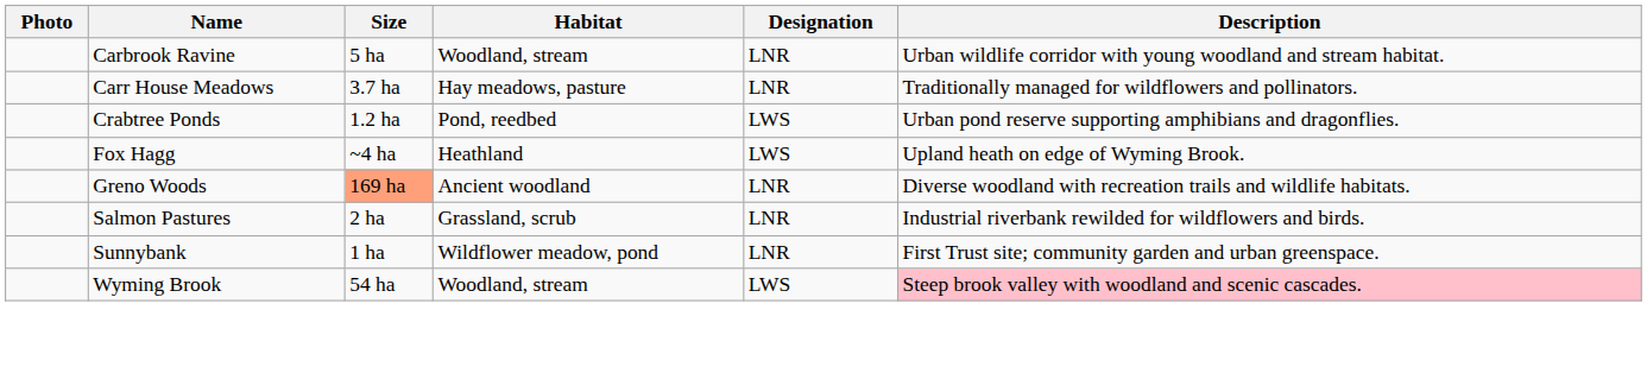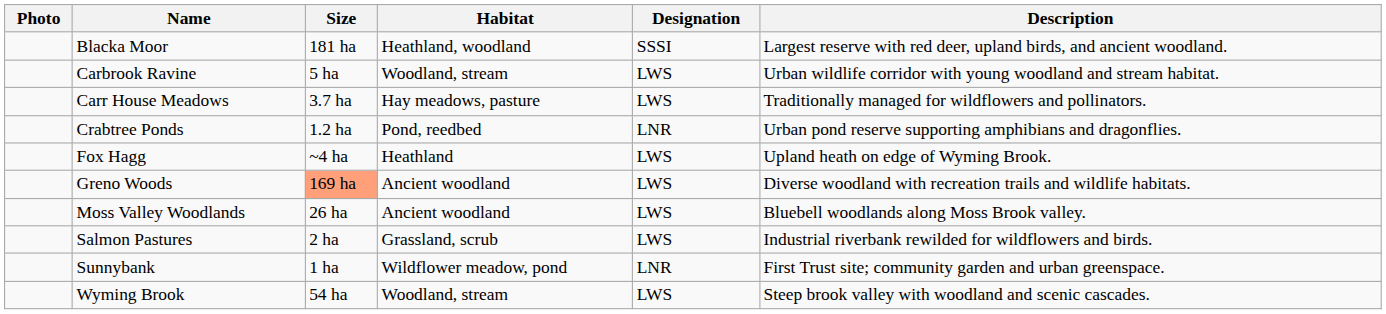 <table class="wikitable sortable mw-datatable" style="width:100%;">
 <tr>
 <th>Photo</th>
 <th>Name</th>
 <th>Size</th>
 <th>Habitat</th>
 <th>Designation</th>
 <th>Description</th>
 </tr>
 <tr>
 <td></td>
+<td>Blacka Moor</td>
+<td>181 ha</td>
+<td>Heathland, woodland</td>
+<td>SSSI</td>
+<td>Largest reserve with red deer, upland birds, and ancient woodland.</td>
+</tr>
+<tr>
+<td></td>
 <td>Carbrook Ravine</td>
 <td>5 ha</td>
 <td>Woodland, stream</td>
-<td>LNR</td>
+<td>LWS</td>
 <td>Urban wildlife corridor with young woodland and stream habitat.</td>
 </tr>
 <tr>
 <td></td>
 <td>Carr House Meadows</td>
 <td>3.7 ha</td>
 <td>Hay meadows, pasture</td>
-<td>LNR</td>
+<td>LWS</td>
 <td>Traditionally managed for wildflowers and pollinators.</td>
 </tr>
 <tr>
 <td></td>
 <td>Crabtree Ponds</td>
 <td>1.2 ha</td>
 <td>Pond, reedbed</td>
-<td>LWS</td>
+<td>LNR</td>
 <td>Urban pond reserve supporting amphibians and dragonflies.</td>
 </tr>
 <tr>
 <td></td>
 <td>Fox Hagg</td>
 <td>~4 ha</td>
 <td>Heathland</td>
 <td>LWS</td>
 <td>Upland heath on edge of Wyming Brook.</td>
 </tr>
 <tr>
 <td></td>
 <td>Greno Woods</td>
 <td style="background: lightsalmon;">169 ha</td>
 <td>Ancient woodland</td>
-<td>LNR</td>
+<td>LWS</td>
 <td>Diverse woodland with recreation trails and wildlife habitats.</td>
+</tr>
+<tr>
+<td></td>
+<td>Moss Valley Woodlands</td>
+<td>26 ha</td>
+<td>Ancient woodland</td>
+<td>LWS</td>
+<td>Bluebell woodlands along Moss Brook valley.</td>
 </tr>
 <tr>
 <td></td>
 <td>Salmon Pastures</td>
 <td>2 ha</td>
 <td>Grassland, scrub</td>
-<td>LNR</td>
+<td>LWS</td>
 <td>Industrial riverbank rewilded for wildflowers and birds.</td>
 </tr>
 <tr>
 <td></td>
 <td>Sunnybank</td>
 <td>1 ha</td>
 <td>Wildflower meadow, pond</td>
 <td>LNR</td>
 <td>First Trust site; community garden and urban greenspace.</td>
 </tr>
 <tr>
 <td></td>
 <td>Wyming Brook</td>
 <td>54 ha</td>
 <td>Woodland, stream</td>
 <td>LWS</td>
-<td style="background: pink;">Steep brook valley with woodland and scenic cascades.</td>
+<td>Steep brook valley with woodland and scenic cascades.</td>
 </tr>
 </table>
